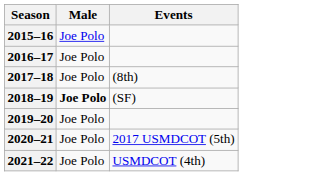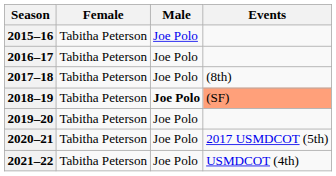 <table class="wikitable">
 <tr>
 <th scope="col">Season</th>
+<th scope="col">Female</th>
 <th scope="col">Male</th>
 <th scope="col">Events</th>
 </tr>
 <tr>
 <th scope="row">2015–16</th>
+<td>Tabitha Peterson</td>
 <td><a href='#'>Joe Polo</a></td>
 <td> </td>
 </tr>
 <tr>
 <th scope="row">2016–17</th>
+<td>Tabitha Peterson</td>
 <td>Joe Polo</td>
 <td> </td>
 </tr>
 <tr>
 <th scope="row">2017–18</th>
+<td>Tabitha Peterson</td>
 <td>Joe Polo</td>
 <td> (8th)</td>
 </tr>
 <tr>
 <th scope="row">2018–19</th>
+<td>Tabitha Peterson</td>
 <td><strong>Joe Polo</strong></td>
-<td> (SF)</td>
+<td style="background: lightsalmon;"> (SF)</td>
 </tr>
 <tr>
 <th scope="row">2019–20</th>
+<td>Tabitha Peterson</td>
 <td>Joe Polo</td>
 <td> </td>
 </tr>
 <tr>
 <th scope="row">2020–21</th>
+<td>Tabitha Peterson</td>
 <td>Joe Polo</td>
 <td><a href='#'>2017 USMDCOT</a> (5th)</td>
 </tr>
 <tr>
 <th scope="row">2021–22</th>
+<td>Tabitha Peterson</td>
 <td>Joe Polo</td>
 <td><a href='#'>USMDCOT</a> (4th)</td>
 </tr>
 </table>
